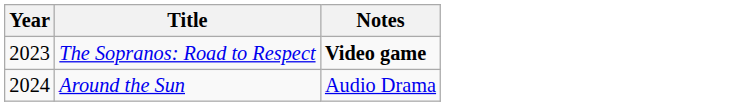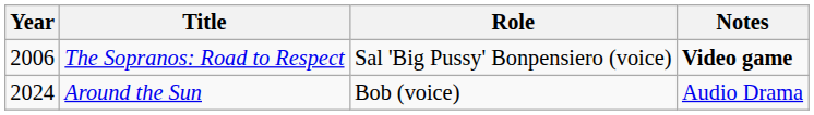 <table class="wikitable sortable">
 <tr>
 <th>Year</th>
 <th>Title</th>
+<th>Role</th>
 <th>Notes</th>
 </tr>
 <tr>
-<td>2023</td>
+<td>2006</td>
 <td><em><a href='#'>The Sopranos: Road to Respect</a></em></td>
+<td>Sal 'Big Pussy' Bonpensiero (voice)</td>
 <td><strong>Video game</strong></td>
 </tr>
 <tr>
 <td>2024</td>
 <td><em><a href='#'>Around the Sun</a></em></td>
+<td>Bob (voice)</td>
 <td><a href='#'>Audio Drama</a></td>
 </tr>
 </table>
